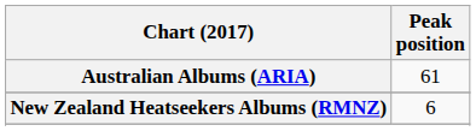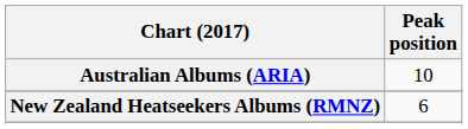 <table class="wikitable sortable plainrowheaders" style="text-align:center">
 <tr>
 <th scope="col">Chart (2017)</th>
 <th scope="col">Peak<br> position</th>
 </tr>
 <tr>
 <th scope="row">Australian Albums (<a href='#'>ARIA</a>)</th>
-<td>61</td>
+<td>10</td>
 </tr>
 <tr>
 </tr>
 <tr>
 <th scope="row">New Zealand Heatseekers Albums (<a href='#'>RMNZ</a>)</th>
 <td>6</td>
 </tr>
 <tr>
 </tr>
 <tr>
 </tr>
 </table>
